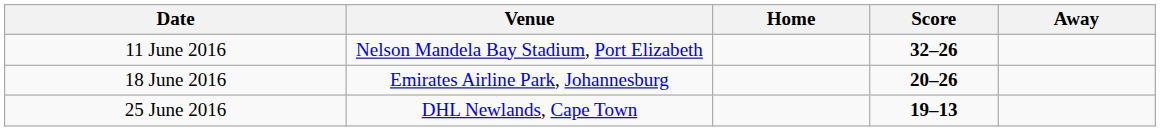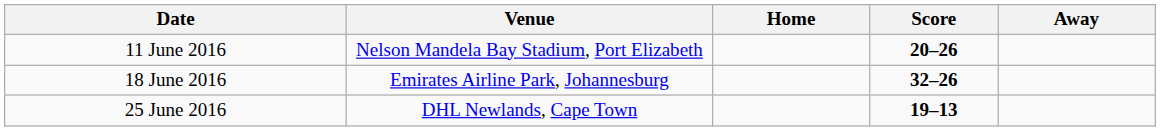 <table class="wikitable" style="text-align:center;">
 <tr>
 <th style="width:280px">Date</th>
 <th style="width:300px">Venue</th>
 <th style="width:125px">Home</th>
 <th style="width:100px">Score</th>
 <th style="width:125px">Away</th>
 </tr>
 <tr>
 <td>11 June 2016</td>
 <td><a href='#'>Nelson Mandela Bay Stadium</a>, <a href='#'>Port Elizabeth</a></td>
 <td></td>
-<td><strong>32–26</strong></td>
+<td><strong>20–26</strong></td>
 <td></td>
 </tr>
 <tr>
 <td>18 June 2016</td>
 <td><a href='#'>Emirates Airline Park</a>, <a href='#'>Johannesburg</a></td>
 <td></td>
-<td><strong>20–26</strong></td>
+<td><strong>32–26</strong></td>
 <td></td>
 </tr>
 <tr>
 <td>25 June 2016</td>
 <td><a href='#'>DHL Newlands</a>, <a href='#'>Cape Town</a></td>
 <td></td>
 <td><strong>19–13</strong></td>
 <td></td>
 </tr>
 </table>
